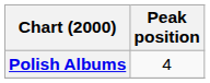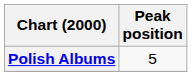 <table class="wikitable sortable plainrowheaders" style="text-align:center">
 <tr>
 <th scope="col">Chart (2000)</th>
 <th scope="col">Peak<br>position</th>
 </tr>
 <tr>
 <th scope="row"><a href='#'>Polish Albums</a></th>
-<td>4</td>
+<td>5</td>
 </tr>
 <tr>
 </tr>
 </table>
